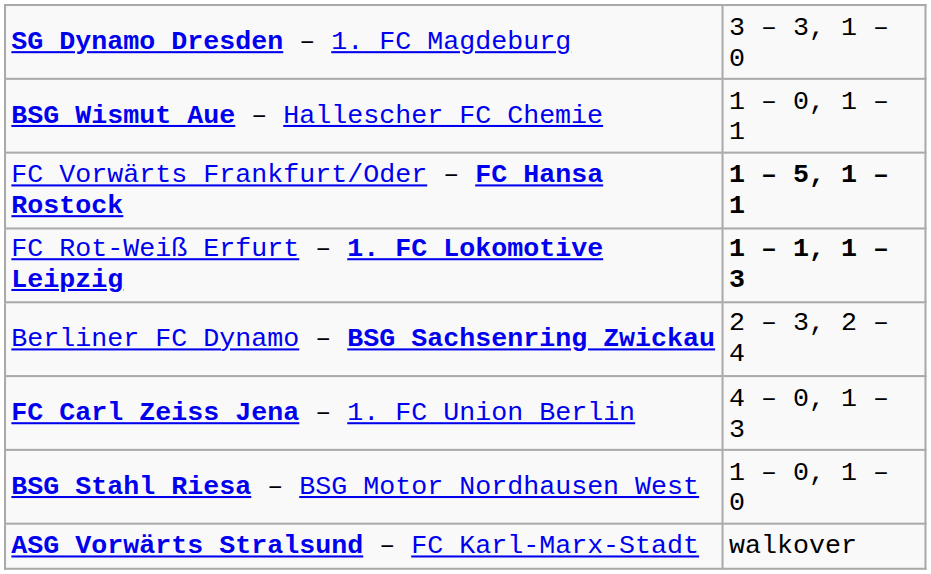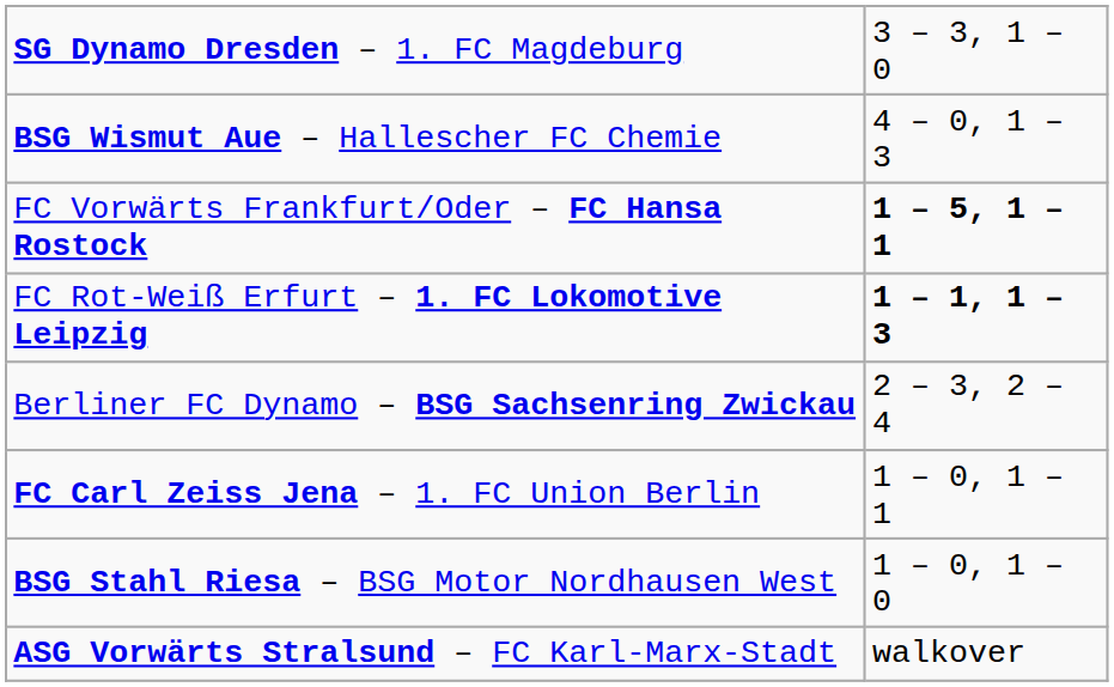 <table class="wikitable" style="width:450px;">
 <tr>
 <td><strong><a href='#'>SG Dynamo Dresden</a></strong> – <a href='#'>1. FC Magdeburg</a></td>
 <td>3 – 3, 1 – 0</td>
 </tr>
 <tr>
 <td><strong><a href='#'>BSG Wismut Aue</a></strong> – <a href='#'>Hallescher FC Chemie</a></td>
-<td>1 – 0, 1 – 1</td>
+<td>4 – 0, 1 – 3</td>
 </tr>
 <tr>
 <td><a href='#'>FC Vorwärts Frankfurt/Oder</a> – <strong><a href='#'>FC Hansa Rostock</a></strong></td>
 <td><strong>1 – 5, 1 – 1</strong></td>
 </tr>
 <tr>
 <td><a href='#'>FC Rot-Weiß Erfurt</a> – <strong><a href='#'>1. FC Lokomotive Leipzig</a></strong></td>
 <td><strong> 1 – 1, 1 – 3</strong></td>
 </tr>
 <tr>
 <td><a href='#'>Berliner FC Dynamo</a> – <strong><a href='#'>BSG Sachsenring Zwickau</a></strong></td>
 <td>2 – 3, 2 – 4</td>
 </tr>
 <tr>
 <td><strong><a href='#'>FC Carl Zeiss Jena</a></strong> – <a href='#'>1. FC Union Berlin</a></td>
-<td>4 – 0, 1 – 3</td>
+<td>1 – 0, 1 – 1</td>
 </tr>
 <tr>
 <td><strong><a href='#'>BSG Stahl Riesa</a></strong> – <a href='#'>BSG Motor Nordhausen West</a></td>
 <td>1 – 0, 1 – 0</td>
 </tr>
 <tr>
 <td><strong><a href='#'>ASG Vorwärts Stralsund</a></strong> – <a href='#'>FC Karl-Marx-Stadt</a></td>
 <td>walkover</td>
 </tr>
 </table>
